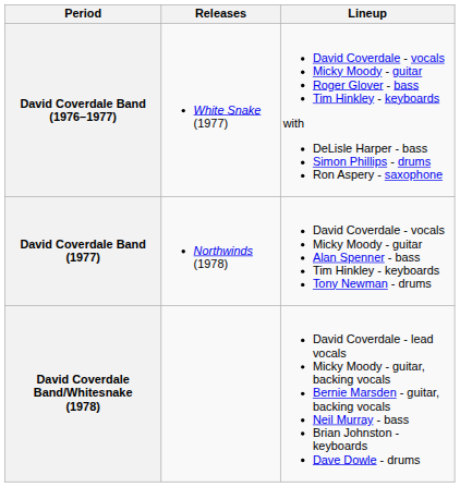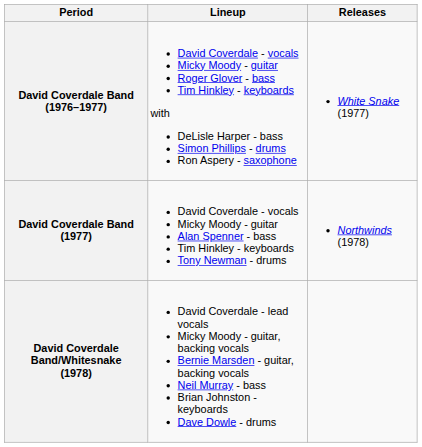 <table class="wikitable">
 <tr>
 <th>Period</th>
+<th>Lineup</th>
 <th>Releases</th>
-<th>Lineup</th>
 </tr>
 <tr>
 <th bgcolor="#E7EBEE">David Coverdale Band<br>(1976–1977)</th>
+<td><br><ul><li><a href='#'>David Coverdale</a> - <a href='#'> vocals</a></li><li><a href='#'>Micky Moody</a> - <a href='#'>guitar</a></li><li><a href='#'>Roger Glover</a> - <a href='#'>bass</a></li><li><a href='#'>Tim Hinkley</a> - <a href='#'>keyboards</a></li></ul>with<ul><li>DeLisle Harper - bass</li><li><a href='#'>Simon Phillips</a> - <a href='#'>drums</a></li><li>Ron Aspery - <a href='#'>saxophone</a></li></ul></td>
 <td><br><ul><li><em><a href='#'>White Snake</a></em> (1977)</li></ul></td>
-<td><br><ul><li><a href='#'>David Coverdale</a> - <a href='#'> vocals</a></li><li><a href='#'>Micky Moody</a> - <a href='#'>guitar</a></li><li><a href='#'>Roger Glover</a> - <a href='#'>bass</a></li><li><a href='#'>Tim Hinkley</a> - <a href='#'>keyboards</a></li></ul>with<ul><li>DeLisle Harper - bass</li><li><a href='#'>Simon Phillips</a> - <a href='#'>drums</a></li><li>Ron Aspery - <a href='#'>saxophone</a></li></ul></td>
 </tr>
 <tr>
 <th bgcolor="#E7EBEE">David Coverdale Band<br>(1977)</th>
+<td><br><ul><li>David Coverdale - vocals</li><li>Micky Moody - guitar</li><li><a href='#'>Alan Spenner</a> - bass</li><li>Tim Hinkley - keyboards</li><li><a href='#'>Tony Newman</a> - drums</li></ul></td>
 <td><br><ul><li><em><a href='#'>Northwinds</a></em> (1978)</li></ul></td>
-<td><br><ul><li>David Coverdale - vocals</li><li>Micky Moody - guitar</li><li><a href='#'>Alan Spenner</a> - bass</li><li>Tim Hinkley - keyboards</li><li><a href='#'>Tony Newman</a> - drums</li></ul></td>
 </tr>
 <tr>
 <th bgcolor="#E7EBEE">David Coverdale Band/Whitesnake<br>(1978)</th>
+<td><br><ul><li>David Coverdale - lead vocals</li><li>Micky Moody - guitar, backing vocals</li><li><a href='#'>Bernie Marsden</a> - guitar, backing vocals</li><li><a href='#'>Neil Murray</a> - bass</li><li>Brian Johnston - keyboards</li><li><a href='#'>Dave Dowle</a> - drums</li></ul></td>
 <td></td>
-<td><br><ul><li>David Coverdale - lead vocals</li><li>Micky Moody - guitar, backing vocals</li><li><a href='#'>Bernie Marsden</a> - guitar, backing vocals</li><li><a href='#'>Neil Murray</a> - bass</li><li>Brian Johnston - keyboards</li><li><a href='#'>Dave Dowle</a> - drums</li></ul></td>
 </tr>
 </table>
